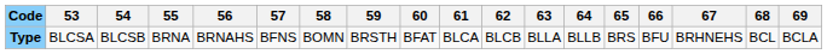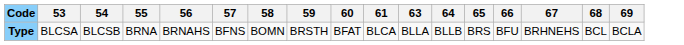 <table class="wikitable"style="text-align:center;"style="font-size: 100%">
 <tr>
 <th style="background:lightskyblue;">Code</th>
 <th>53</th>
 <th>54</th>
 <th>55</th>
 <th>56</th>
 <th>57</th>
 <th>58</th>
 <th>59</th>
 <th>60</th>
 <th>61</th>
-<th>62</th>
 <th>63</th>
 <th>64</th>
 <th>65</th>
 <th>66</th>
 <th>67</th>
 <th>68</th>
 <th>69</th>
 </tr>
 <tr>
 <td style="background:lightskyblue;"><strong>Type</strong></td>
 <td>BLCSA</td>
 <td>BLCSB</td>
 <td>BRNA</td>
 <td>BRNAHS</td>
 <td>BFNS</td>
 <td>BOMN</td>
 <td>BRSTH</td>
 <td>BFAT</td>
 <td>BLCA</td>
-<td>BLCB</td>
 <td>BLLA</td>
 <td>BLLB</td>
 <td>BRS</td>
 <td>BFU</td>
 <td>BRHNEHS</td>
 <td>BCL</td>
 <td>BCLA</td>
 </tr>
 </table>
